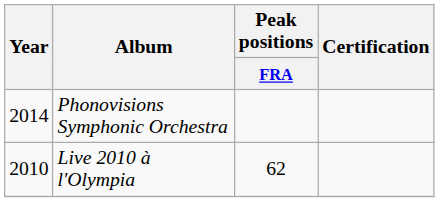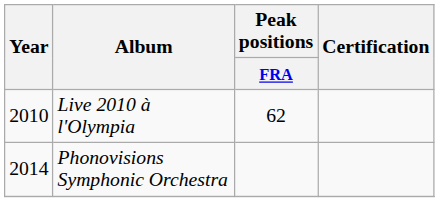 <table class="wikitable">
 <tr>
 <th align="center" rowspan="2" width="10">Year</th>
 <th align="center" rowspan="2" width="140">Album</th>
 <th align="center" colspan="1">Peak <br>positions</th>
 <th align="center" rowspan="2" width="40">Certification</th>
 </tr>
 <tr>
 <th width="20"><small><a href='#'>FRA</a></small><br></th>
 </tr>
 <tr>
+<td align="center">2010</td>
+<td><em>Live 2010 à l'Olympia</em></td>
+<td align="center">62</td>
+<td></td>
+</tr>
+<tr>
 <td align="center">2014</td>
 <td><em>Phonovisions Symphonic Orchestra</em></td>
 <td align="center"></td>
 <td></td>
 </tr>
 <tr>
-<td align="center">2010</td>
-<td><em>Live 2010 à l'Olympia</em></td>
-<td align="center">62</td>
-<td></td>
-</tr>
-<tr>
 </tr>
 </table>
